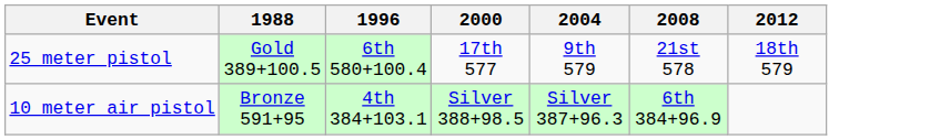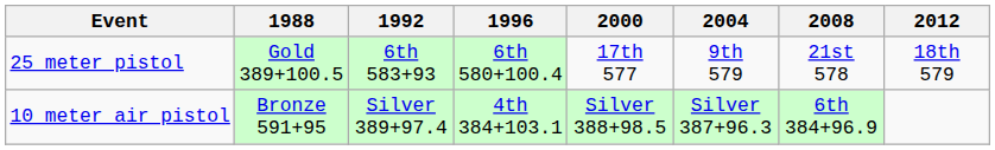 <table class="wikitable" style="text-align: center">
 <tr>
 <th>Event</th>
 <th width=65>1988</th>
+<th width=65>1992</th>
 <th width=65>1996</th>
 <th width=65>2000</th>
 <th width=65>2004</th>
 <th width=65>2008</th>
 <th width=65>2012</th>
 </tr>
 <tr>
 <td align=left><a href='#'>25 meter pistol</a></td>
 <td style="background: #ccffcc"> <a href='#'>Gold</a><br>389+100.5</td>
+<td style="background: #ccffcc"><a href='#'>6th</a><br>583+93</td>
 <td style="background: #ccffcc"><a href='#'>6th</a><br>580+100.4</td>
 <td><a href='#'>17th</a><br>577</td>
 <td><a href='#'>9th</a><br>579</td>
 <td><a href='#'>21st</a><br>578</td>
 <td><a href='#'>18th</a><br>579</td>
 </tr>
 <tr>
 <td align=left><a href='#'>10 meter air pistol</a></td>
 <td style="background: #ccffcc"> <a href='#'>Bronze</a><br>591+95</td>
+<td style="background: #ccffcc"> <a href='#'>Silver</a><br>389+97.4</td>
 <td style="background: #ccffcc"><a href='#'>4th</a><br>384+103.1</td>
 <td style="background: #ccffcc"> <a href='#'>Silver</a><br>388+98.5</td>
 <td style="background: #ccffcc"> <a href='#'>Silver</a><br>387+96.3</td>
 <td style="background: #ccffcc"><a href='#'>6th</a><br>384+96.9</td>
 <td></td>
 </tr>
 </table>
